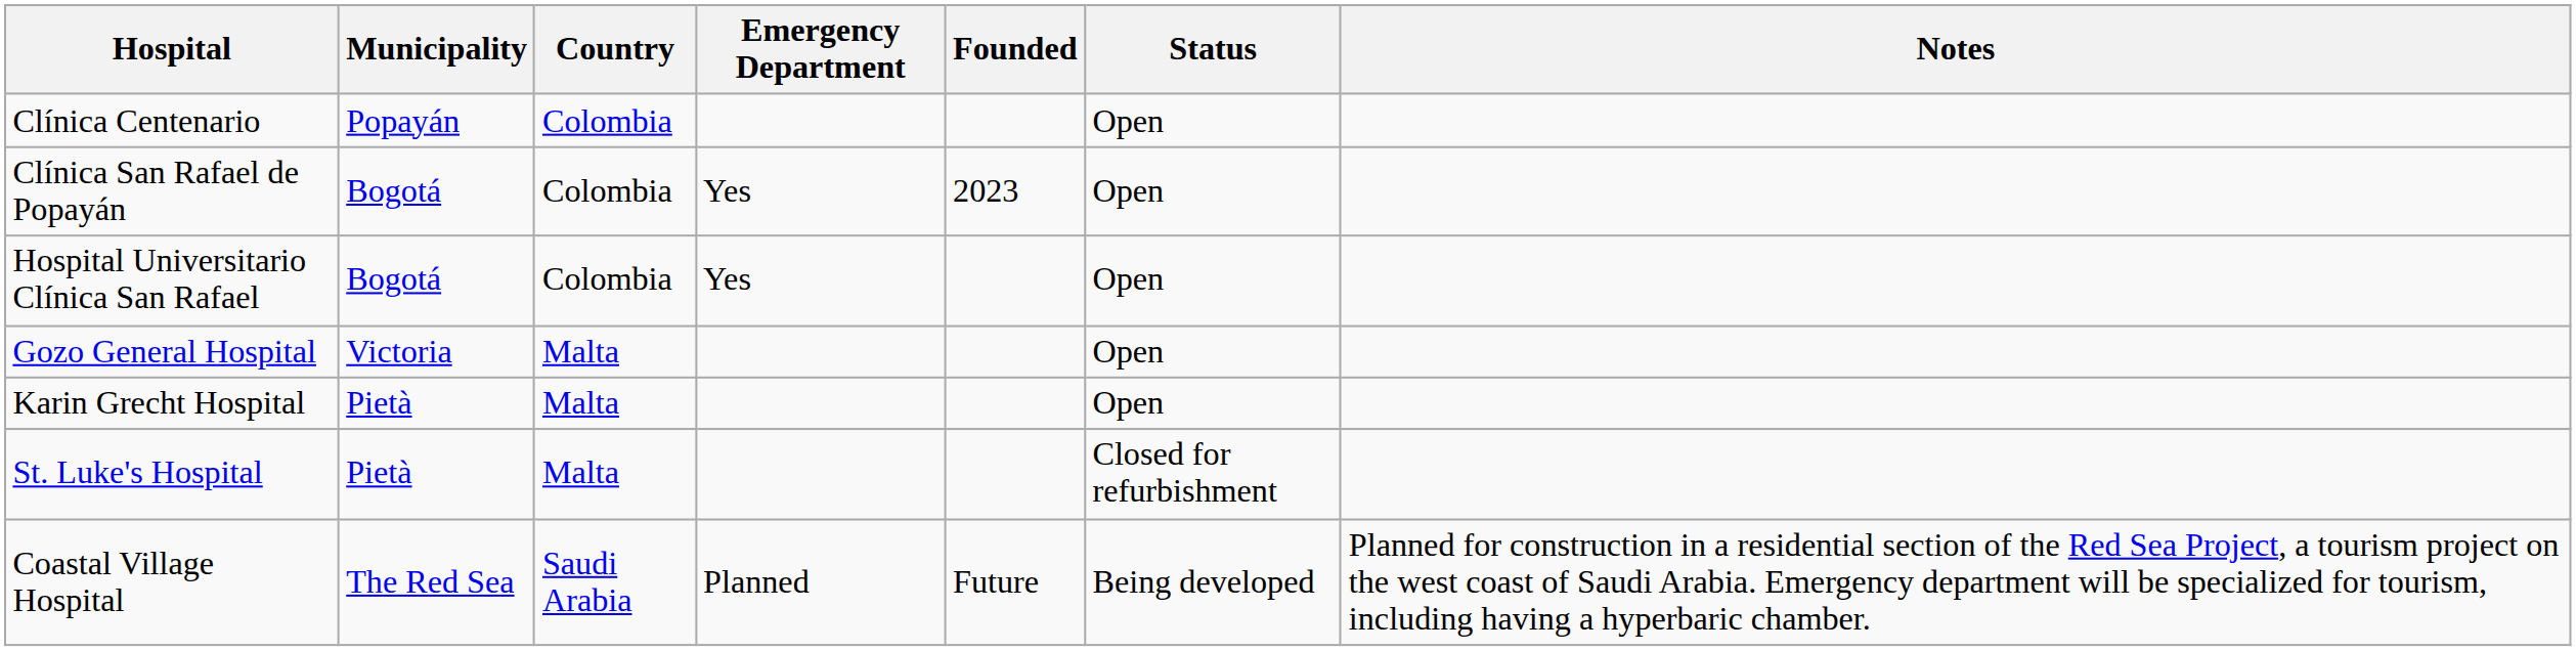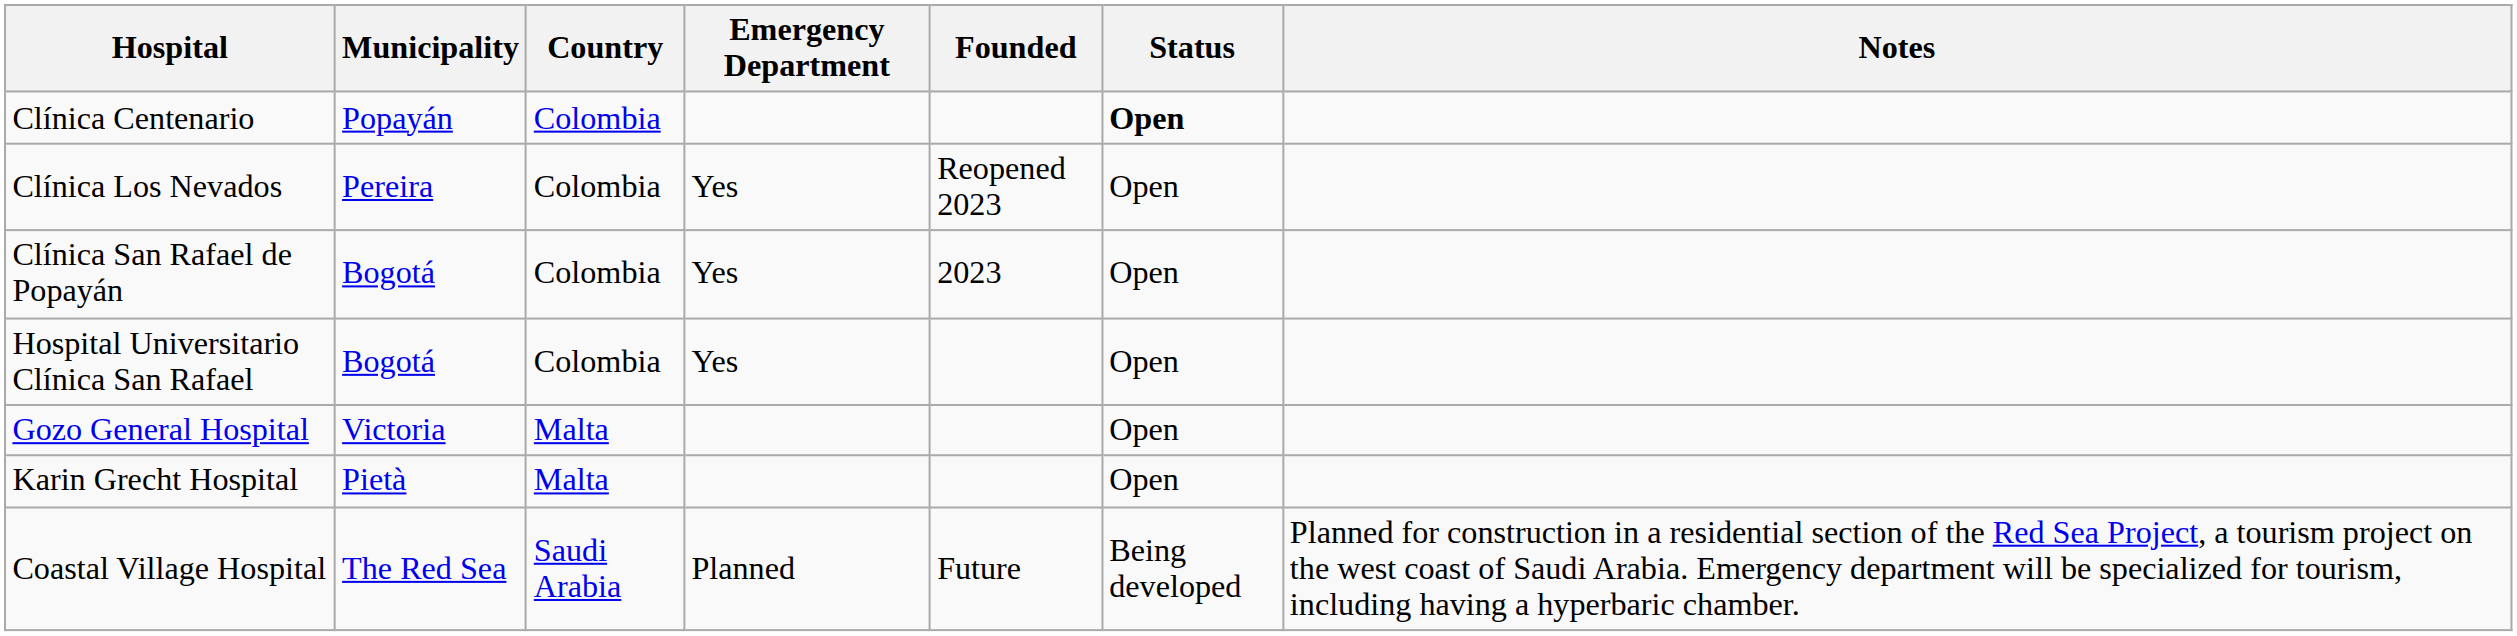 <table class="wikitable sortable">
 <tr>
 <th>Hospital</th>
 <th>Municipality</th>
 <th>Country</th>
 <th>Emergency Department</th>
 <th>Founded</th>
 <th>Status</th>
 <th>Notes</th>
 </tr>
 <tr>
 <td>Clínica Centenario</td>
 <td><a href='#'>Popayán</a></td>
 <td><a href='#'>Colombia</a></td>
 <td></td>
 <td></td>
+<td><strong>Open</strong></td>
+<td></td>
+</tr>
+<tr>
+<td>Clínica Los Nevados</td>
+<td><a href='#'>Pereira</a></td>
+<td>Colombia</td>
+<td>Yes</td>
+<td>Reopened 2023</td>
 <td>Open</td>
 <td></td>
 </tr>
 <tr>
 <td>Clínica San Rafael de Popayán</td>
 <td><a href='#'>Bogotá</a></td>
 <td>Colombia</td>
 <td>Yes</td>
 <td>2023</td>
 <td>Open</td>
 <td></td>
 </tr>
 <tr>
 <td>Hospital Universitario Clínica San Rafael</td>
 <td><a href='#'>Bogotá</a></td>
 <td>Colombia</td>
 <td>Yes</td>
 <td></td>
 <td>Open</td>
 <td></td>
 </tr>
 <tr>
 <td><a href='#'>Gozo General Hospital</a></td>
 <td><a href='#'>Victoria</a></td>
 <td><a href='#'>Malta</a></td>
 <td></td>
 <td></td>
 <td>Open</td>
 <td></td>
 </tr>
 <tr>
 <td>Karin Grecht Hospital</td>
 <td><a href='#'>Pietà</a></td>
 <td><a href='#'>Malta</a></td>
 <td></td>
 <td></td>
 <td>Open</td>
 <td></td>
 </tr>
 <tr>
-<td><a href='#'>St. Luke's Hospital</a></td>
-<td><a href='#'>Pietà</a></td>
-<td><a href='#'>Malta</a></td>
-<td></td>
-<td></td>
-<td>Closed for refurbishment</td>
-<td></td>
-</tr>
-<tr>
 <td>Coastal Village Hospital</td>
 <td><a href='#'>The Red Sea</a></td>
 <td><a href='#'>Saudi Arabia</a></td>
 <td>Planned</td>
 <td>Future</td>
 <td>Being developed</td>
 <td>Planned for construction in a residential section of the <a href='#'>Red Sea Project</a>, a tourism project on the west coast of Saudi Arabia. Emergency department will be specialized for tourism, including having a hyperbaric chamber.</td>
 </tr>
 </table>
